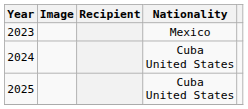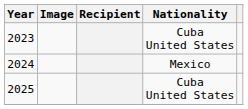 <table class="wikitable plainrowheaders sortable" style="text-align:center">
 <tr>
 <th scope=col>Year</th>
 <th scope=col class=unsortable>Image</th>
 <th scope=col>Recipient</th>
 <th scope=col>Nationality</th>
 <th scope=col class=unsortable></th>
 </tr>
 <tr>
 <td>2023</td>
 <td></td>
 <th scope=row style="text-align:center;"></th>
-<td>Mexico</td>
+<td>Cuba<br>United States</td>
 <td></td>
 </tr>
 <tr>
 <td>2024</td>
 <td></td>
 <th scope=row style="text-align:center;"></th>
-<td>Cuba<br>United States</td>
+<td>Mexico</td>
 <td></td>
 </tr>
 <tr>
 <td>2025</td>
 <td></td>
 <th scope=row style="text-align:center;"> </th>
 <td>Cuba<br>United States</td>
 <td></td>
 </tr>
 <tr>
 </tr>
 </table>
